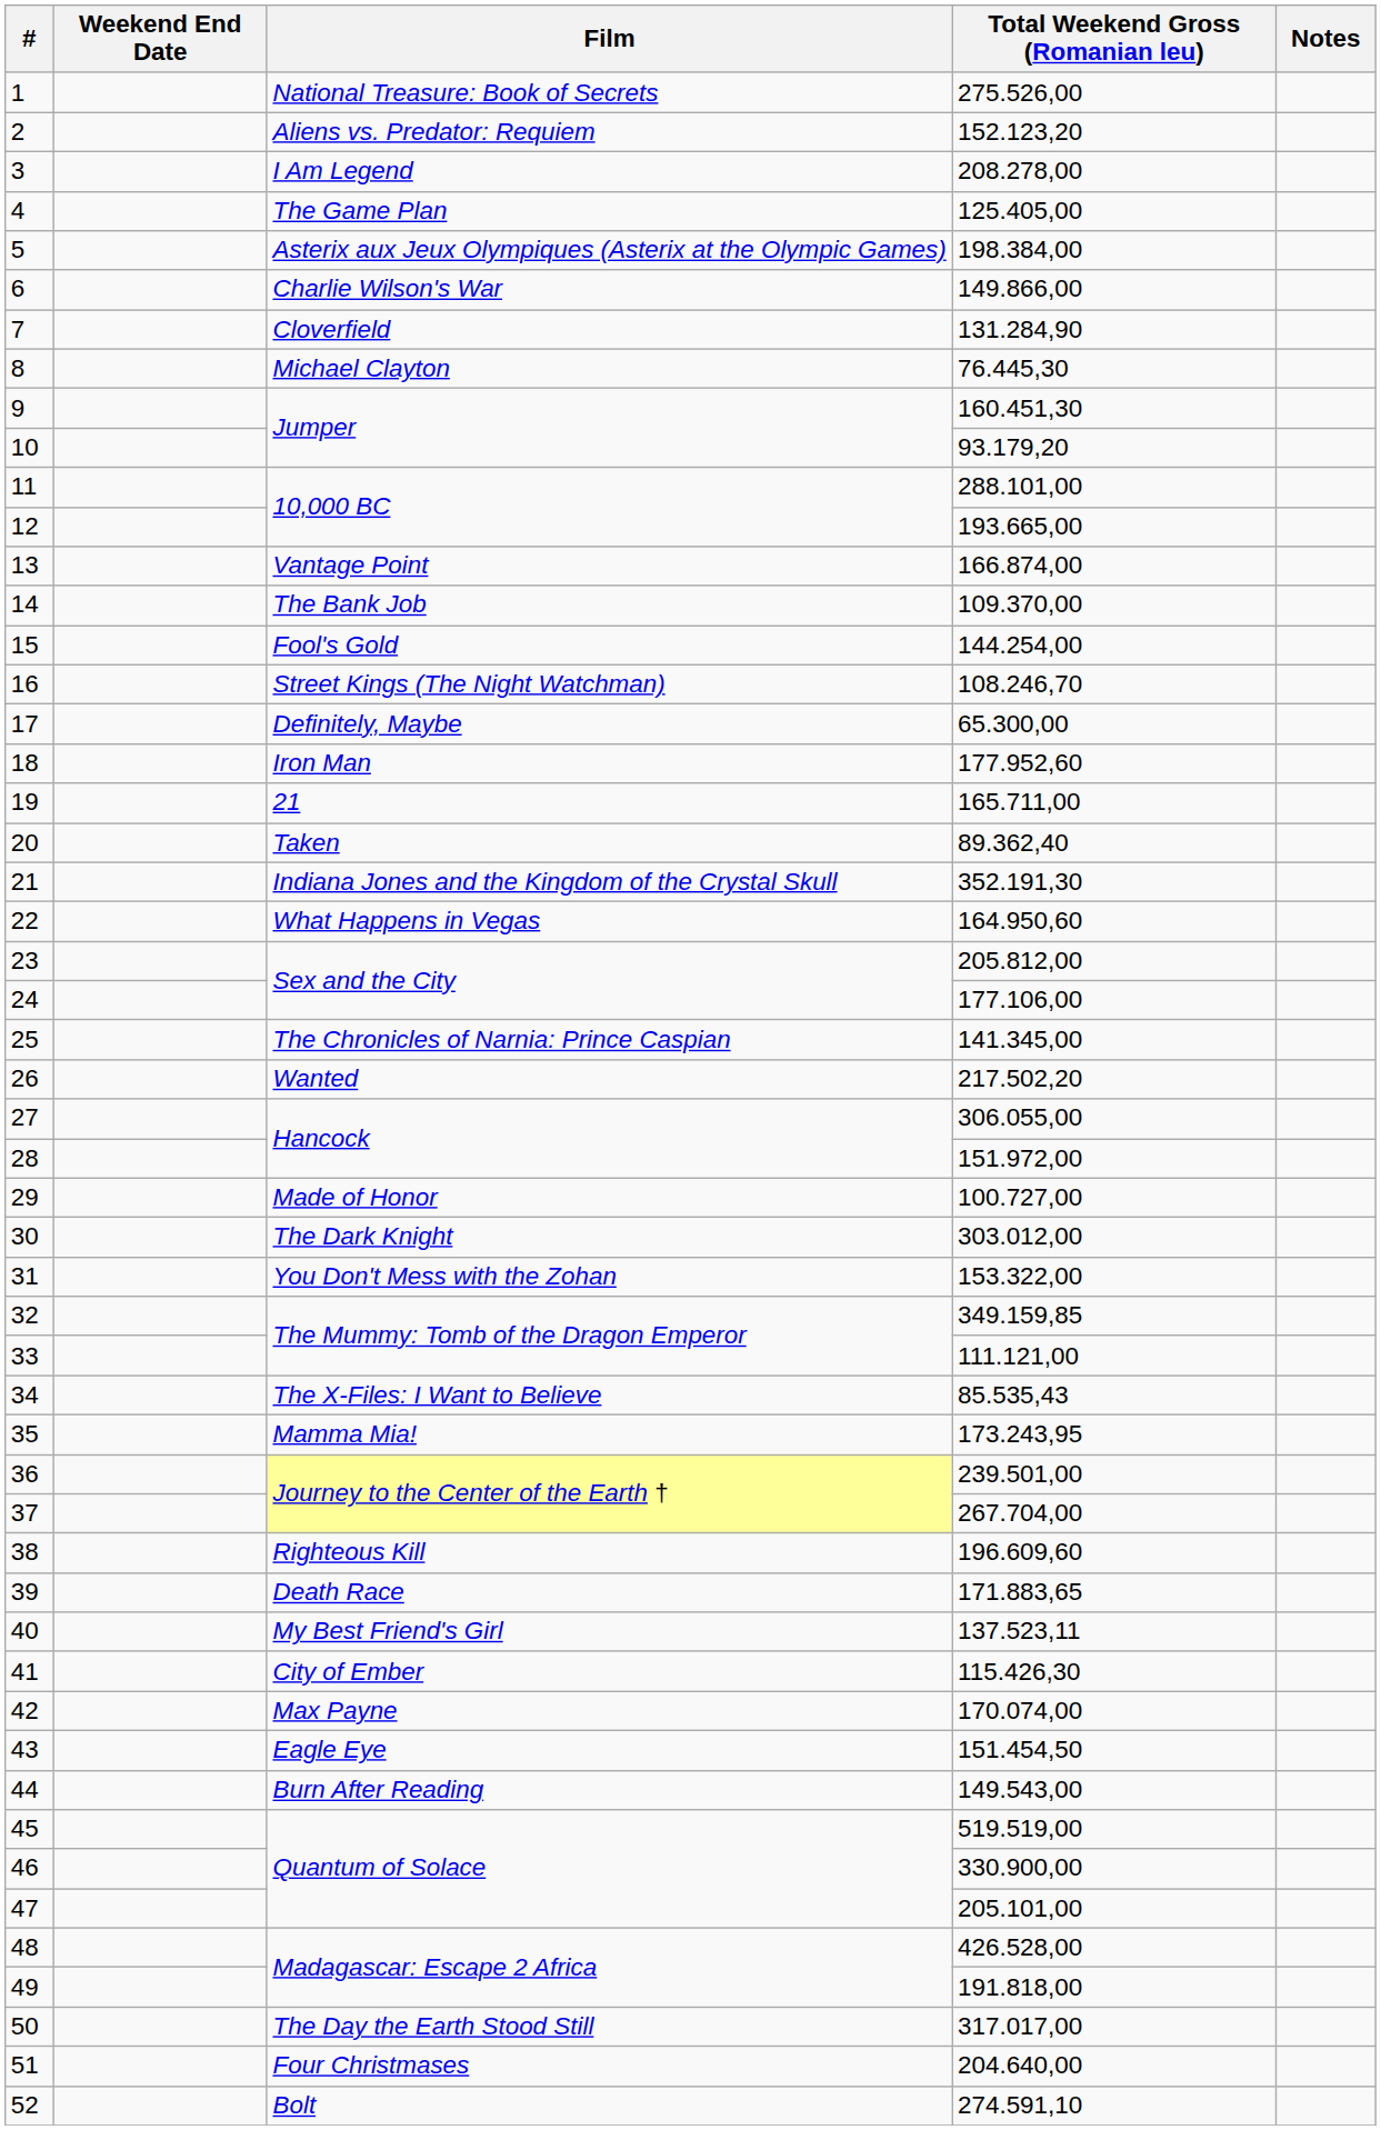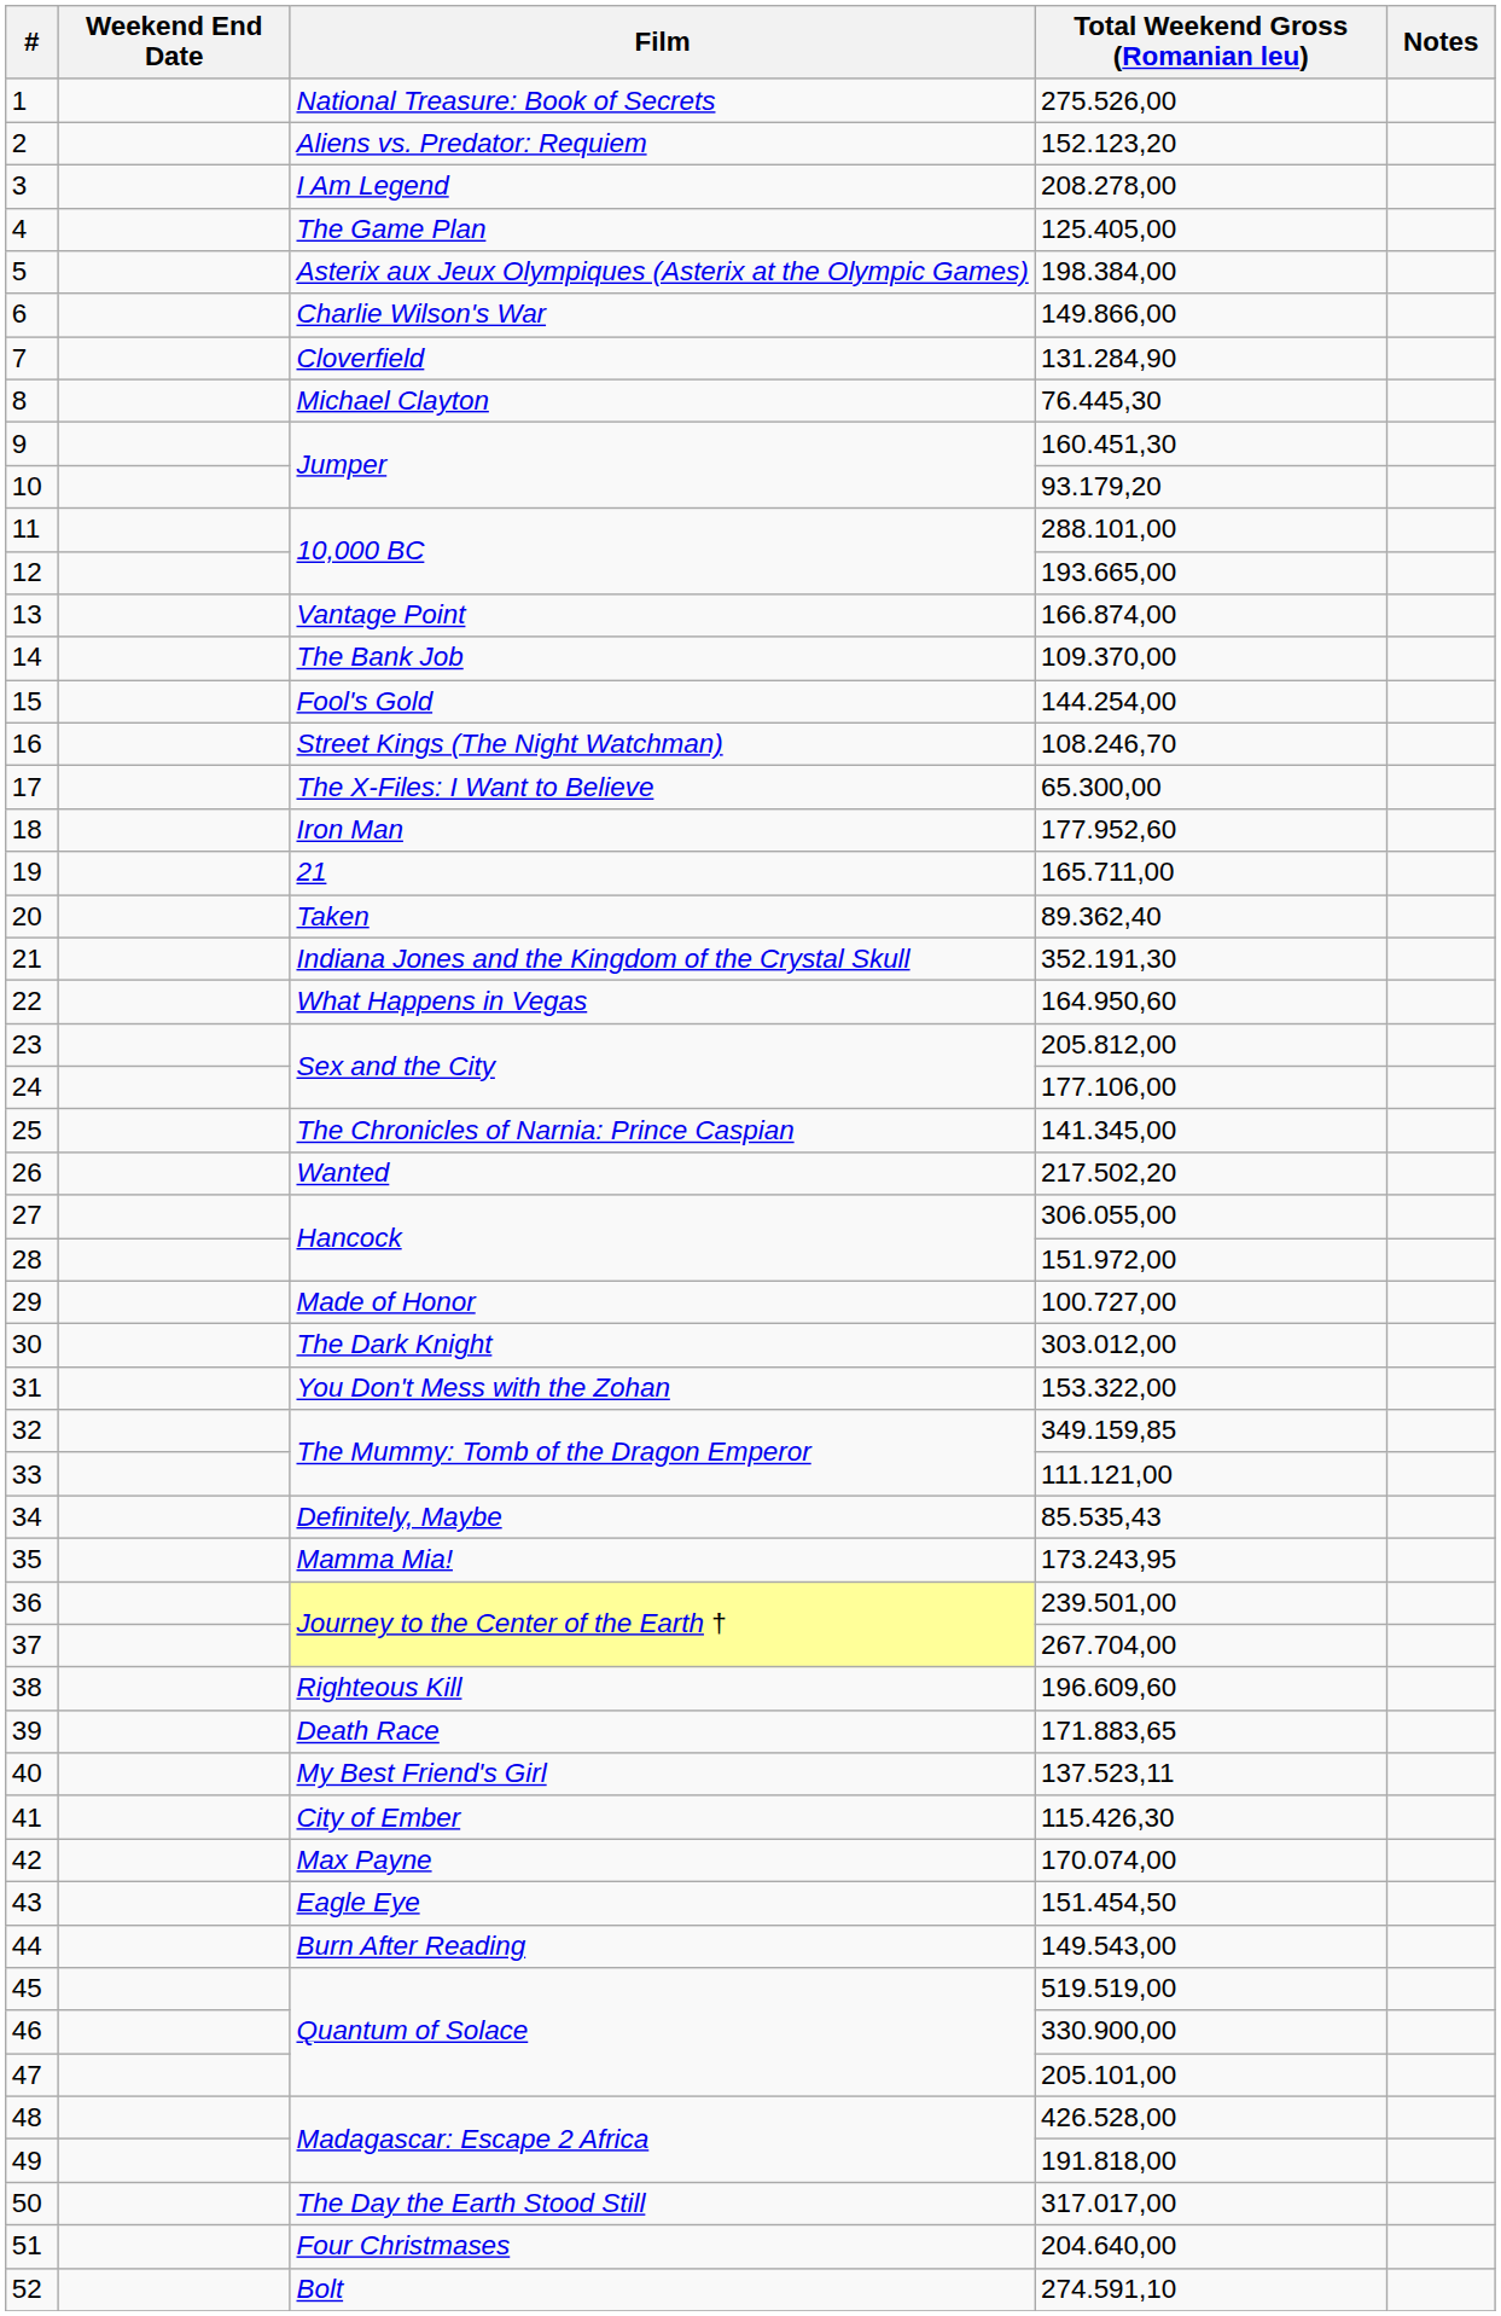 <table class="wikitable sortable">
 <tr>
 <th abbr="Week">#</th>
 <th abbr="Date" style="width:130px">Weekend End Date</th>
 <th width="50%">Film</th>
 <th abbr="Gross">Total Weekend Gross<br>(<a href='#'>Romanian leu</a>)</th>
 <th>Notes</th>
 </tr>
 <tr>
 <td>1</td>
 <td></td>
 <td><em><a href='#'>National Treasure: Book of Secrets</a></em></td>
 <td>275.526,00</td>
 <td></td>
 </tr>
 <tr>
 <td>2</td>
 <td></td>
 <td><em><a href='#'>Aliens vs. Predator: Requiem</a></em></td>
 <td>152.123,20</td>
 <td></td>
 </tr>
 <tr>
 <td>3</td>
 <td></td>
 <td><em><a href='#'>I Am Legend</a></em></td>
 <td>208.278,00</td>
 <td></td>
 </tr>
 <tr>
 <td>4</td>
 <td></td>
 <td><em><a href='#'>The Game Plan</a></em></td>
 <td>125.405,00</td>
 <td></td>
 </tr>
 <tr>
 <td>5</td>
 <td></td>
 <td><em><a href='#'>Asterix aux Jeux Olympiques (Asterix at the Olympic Games)</a></em></td>
 <td>198.384,00</td>
 <td></td>
 </tr>
 <tr>
 <td>6</td>
 <td></td>
 <td><em><a href='#'>Charlie Wilson's War</a></em></td>
 <td>149.866,00</td>
 <td></td>
 </tr>
 <tr>
 <td>7</td>
 <td></td>
 <td><em><a href='#'>Cloverfield</a></em></td>
 <td>131.284,90</td>
 <td></td>
 </tr>
 <tr>
 <td>8</td>
 <td></td>
 <td><em><a href='#'>Michael Clayton</a></em></td>
 <td>76.445,30</td>
 <td></td>
 </tr>
 <tr>
 <td>9</td>
 <td></td>
 <td rowspan="2"><em><a href='#'>Jumper</a></em></td>
 <td>160.451,30</td>
 <td></td>
 </tr>
 <tr>
 <td>10</td>
 <td></td>
 <td>93.179,20</td>
 <td></td>
 </tr>
 <tr>
 <td>11</td>
 <td></td>
 <td rowspan="2"><em><a href='#'>10,000 BC</a></em></td>
 <td>288.101,00</td>
 <td></td>
 </tr>
 <tr>
 <td>12</td>
 <td></td>
 <td>193.665,00</td>
 <td></td>
 </tr>
 <tr>
 <td>13</td>
 <td></td>
 <td><em><a href='#'>Vantage Point</a></em></td>
 <td>166.874,00</td>
 <td></td>
 </tr>
 <tr>
 <td>14</td>
 <td></td>
 <td><em><a href='#'>The Bank Job</a></em></td>
 <td>109.370,00</td>
 <td></td>
 </tr>
 <tr>
 <td>15</td>
 <td></td>
 <td><em><a href='#'>Fool's Gold</a></em></td>
 <td>144.254,00</td>
 <td></td>
 </tr>
 <tr>
 <td>16</td>
 <td></td>
 <td><em><a href='#'>Street Kings (The Night Watchman)</a></em></td>
 <td>108.246,70</td>
 <td></td>
 </tr>
 <tr>
 <td>17</td>
 <td></td>
-<td><em><a href='#'>Definitely, Maybe</a></em></td>
+<td><em><a href='#'>The X-Files: I Want to Believe</a></em></td>
 <td>65.300,00</td>
 <td></td>
 </tr>
 <tr>
 <td>18</td>
 <td></td>
 <td><em><a href='#'>Iron Man</a></em></td>
 <td>177.952,60</td>
 <td></td>
 </tr>
 <tr>
 <td>19</td>
 <td></td>
 <td><em><a href='#'>21</a></em></td>
 <td>165.711,00</td>
 <td></td>
 </tr>
 <tr>
 <td>20</td>
 <td></td>
 <td><em><a href='#'>Taken</a></em></td>
 <td>89.362,40</td>
 <td></td>
 </tr>
 <tr>
 <td>21</td>
 <td></td>
 <td><em><a href='#'>Indiana Jones and the Kingdom of the Crystal Skull</a></em></td>
 <td>352.191,30</td>
 <td></td>
 </tr>
 <tr>
 <td>22</td>
 <td></td>
 <td><em><a href='#'>What Happens in Vegas</a></em></td>
 <td>164.950,60</td>
 <td></td>
 </tr>
 <tr>
 <td>23</td>
 <td></td>
 <td rowspan="2"><em><a href='#'>Sex and the City</a></em></td>
 <td>205.812,00</td>
 <td></td>
 </tr>
 <tr>
 <td>24</td>
 <td></td>
 <td>177.106,00</td>
 <td></td>
 </tr>
 <tr>
 <td>25</td>
 <td></td>
 <td><em><a href='#'>The Chronicles of Narnia: Prince Caspian</a></em></td>
 <td>141.345,00</td>
 <td></td>
 </tr>
 <tr>
 <td>26</td>
 <td></td>
 <td><em><a href='#'>Wanted</a></em></td>
 <td>217.502,20</td>
 <td></td>
 </tr>
 <tr>
 <td>27</td>
 <td></td>
 <td rowspan="2"><em><a href='#'>Hancock</a></em></td>
 <td>306.055,00</td>
 <td></td>
 </tr>
 <tr>
 <td>28</td>
 <td></td>
 <td>151.972,00</td>
 <td></td>
 </tr>
 <tr>
 <td>29</td>
 <td></td>
 <td><em><a href='#'>Made of Honor</a></em></td>
 <td>100.727,00</td>
 <td></td>
 </tr>
 <tr>
 <td>30</td>
 <td></td>
 <td><em><a href='#'>The Dark Knight</a></em></td>
 <td>303.012,00</td>
 <td></td>
 </tr>
 <tr>
 <td>31</td>
 <td></td>
 <td><em><a href='#'>You Don't Mess with the Zohan</a></em></td>
 <td>153.322,00</td>
 <td></td>
 </tr>
 <tr>
 <td>32</td>
 <td></td>
 <td rowspan="2"><em><a href='#'>The Mummy: Tomb of the Dragon Emperor</a></em></td>
 <td>349.159,85</td>
 <td></td>
 </tr>
 <tr>
 <td>33</td>
 <td></td>
 <td>111.121,00</td>
 <td></td>
 </tr>
 <tr>
 <td>34</td>
 <td></td>
-<td><em><a href='#'>The X-Files: I Want to Believe</a></em></td>
+<td><em><a href='#'>Definitely, Maybe</a></em></td>
 <td>85.535,43</td>
 <td></td>
 </tr>
 <tr>
 <td>35</td>
 <td></td>
 <td><em><a href='#'>Mamma Mia!</a></em></td>
 <td>173.243,95</td>
 <td></td>
 </tr>
 <tr>
 <td>36</td>
 <td></td>
 <td rowspan="2" style="background-color:#FFFF99"><em><a href='#'>Journey to the Center of the Earth</a></em> †</td>
 <td>239.501,00</td>
 <td></td>
 </tr>
 <tr>
 <td>37</td>
 <td></td>
 <td>267.704,00</td>
 <td></td>
 </tr>
 <tr>
 <td>38</td>
 <td></td>
 <td><em><a href='#'>Righteous Kill</a></em></td>
 <td>196.609,60</td>
 <td></td>
 </tr>
 <tr>
 <td>39</td>
 <td></td>
 <td><em><a href='#'>Death Race</a></em></td>
 <td>171.883,65</td>
 <td></td>
 </tr>
 <tr>
 <td>40</td>
 <td></td>
 <td><em><a href='#'>My Best Friend's Girl</a></em></td>
 <td>137.523,11</td>
 <td></td>
 </tr>
 <tr>
 <td>41</td>
 <td></td>
 <td><em><a href='#'>City of Ember</a></em></td>
 <td>115.426,30</td>
 <td></td>
 </tr>
 <tr>
 <td>42</td>
 <td></td>
 <td><em><a href='#'>Max Payne</a></em></td>
 <td>170.074,00</td>
 <td></td>
 </tr>
 <tr>
 <td>43</td>
 <td></td>
 <td><em><a href='#'>Eagle Eye</a></em></td>
 <td>151.454,50</td>
 <td></td>
 </tr>
 <tr>
 <td>44</td>
 <td></td>
 <td><em><a href='#'>Burn After Reading</a></em></td>
 <td>149.543,00</td>
 <td></td>
 </tr>
 <tr>
 <td>45</td>
 <td></td>
 <td rowspan="3"><em><a href='#'>Quantum of Solace</a></em></td>
 <td>519.519,00</td>
 <td></td>
 </tr>
 <tr>
 <td>46</td>
 <td></td>
 <td>330.900,00</td>
 <td></td>
 </tr>
 <tr>
 <td>47</td>
 <td></td>
 <td>205.101,00</td>
 <td></td>
 </tr>
 <tr>
 <td>48</td>
 <td></td>
 <td rowspan="2"><em><a href='#'>Madagascar: Escape 2 Africa</a></em></td>
 <td>426.528,00</td>
 <td></td>
 </tr>
 <tr>
 <td>49</td>
 <td></td>
 <td>191.818,00</td>
 <td></td>
 </tr>
 <tr>
 <td>50</td>
 <td></td>
 <td><em><a href='#'>The Day the Earth Stood Still</a></em></td>
 <td>317.017,00</td>
 <td></td>
 </tr>
 <tr>
 <td>51</td>
 <td></td>
 <td><em><a href='#'>Four Christmases</a></em></td>
 <td>204.640,00</td>
 <td></td>
 </tr>
 <tr>
 <td>52</td>
 <td></td>
 <td><em><a href='#'>Bolt</a></em></td>
 <td>274.591,10</td>
 <td></td>
 </tr>
 </table>
